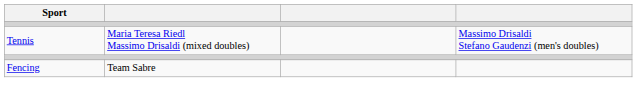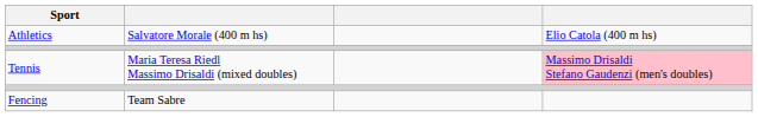 <table class="wikitable" width=70% style="font-size:90%; text-align:left;">
 <tr>
 <th width=16%>Sport</th>
 <th width=28%></th>
 <th width=28%></th>
 <th width=28%></th>
+</tr>
+<tr>
+<td> <a href='#'>Athletics</a></td>
+<td><a href='#'>Salvatore Morale</a> (400 m hs)</td>
+<td></td>
+<td><a href='#'>Elio Catola</a> (400 m hs)</td>
 </tr>
 <tr bgcolor=lightgrey>
 <td colspan=4></td>
 </tr>
 <tr>
 <td> <a href='#'>Tennis</a></td>
 <td><a href='#'>Maria Teresa Riedl</a><br><a href='#'>Massimo Drisaldi</a> (mixed doubles)</td>
 <td></td>
-<td><a href='#'>Massimo Drisaldi</a><br><a href='#'>Stefano Gaudenzi</a> (men's doubles)</td>
+<td style="background: pink;"><a href='#'>Massimo Drisaldi</a><br><a href='#'>Stefano Gaudenzi</a> (men's doubles)</td>
 </tr>
 <tr bgcolor=lightgrey>
 <td colspan=4></td>
 </tr>
 <tr>
 <td align=left> <a href='#'>Fencing</a></td>
 <td>Team Sabre</td>
 <td></td>
 <td></td>
 </tr>
 </table>
